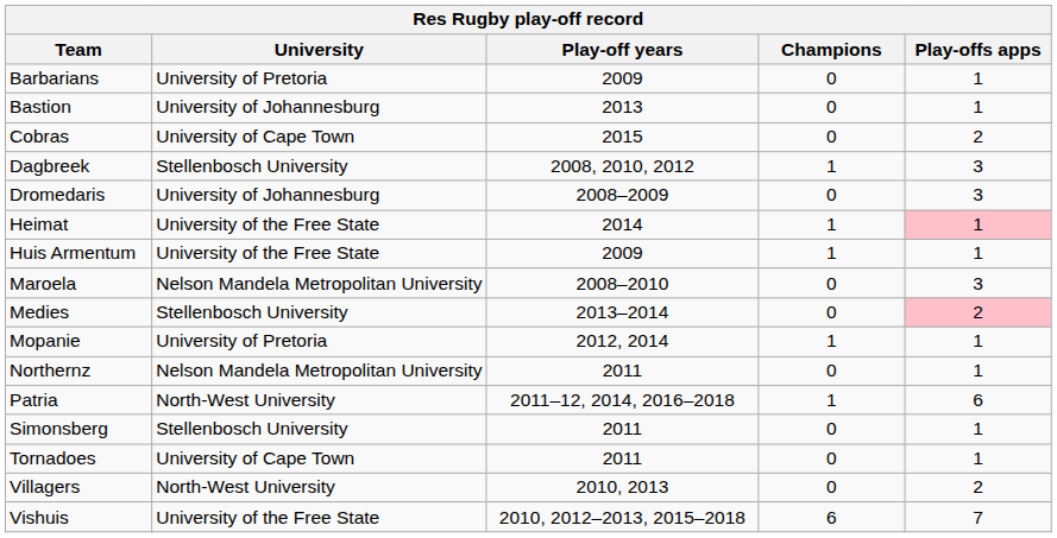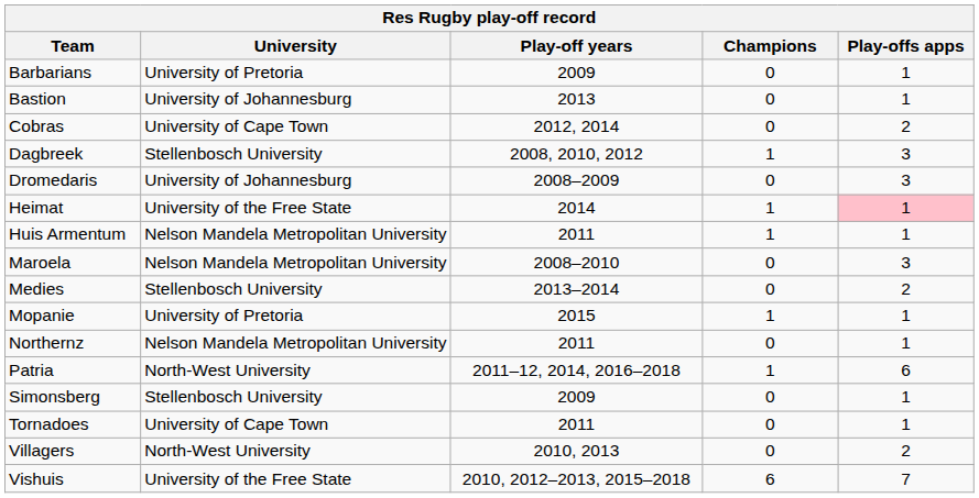 <table class="wikitable" style="text-align:center">
 <tr>
 <th colspan="100%" align=center><strong>Res Rugby play-off record</strong></th>
 </tr>
 <tr>
 <th width="14%">Team</th>
 <th width="32%">University</th>
 <th width="26%">Play-off years</th>
 <th width="14%">Champions</th>
 <th width="14%">Play-offs apps</th>
 </tr>
 <tr>
 <td style="text-align:left;">Barbarians</td>
 <td style="text-align:left;">University of Pretoria</td>
 <td>2009</td>
 <td>0</td>
 <td>1</td>
 </tr>
 <tr>
 <td style="text-align:left;">Bastion</td>
 <td style="text-align:left;">University of Johannesburg</td>
 <td>2013</td>
 <td>0</td>
 <td>1</td>
 </tr>
 <tr>
 <td style="text-align:left;">Cobras</td>
 <td style="text-align:left;">University of Cape Town</td>
-<td>2015</td>
+<td>2012, 2014</td>
 <td>0</td>
 <td>2</td>
 </tr>
 <tr>
 <td style="text-align:left;">Dagbreek</td>
 <td style="text-align:left;">Stellenbosch University</td>
 <td>2008, 2010, 2012</td>
 <td>1</td>
 <td>3</td>
 </tr>
 <tr>
 <td style="text-align:left;">Dromedaris</td>
 <td style="text-align:left;">University of Johannesburg</td>
 <td>2008–2009</td>
 <td>0</td>
 <td>3</td>
 </tr>
 <tr>
 <td style="text-align:left;">Heimat</td>
 <td style="text-align:left;">University of the Free State</td>
 <td>2014</td>
 <td>1</td>
 <td style="background: pink;">1</td>
 </tr>
 <tr>
 <td style="text-align:left;">Huis Armentum</td>
-<td style="text-align:left;">University of the Free State</td>
-<td>2009</td>
+<td style="text-align:left;">Nelson Mandela Metropolitan University</td>
+<td>2011</td>
 <td>1</td>
 <td>1</td>
 </tr>
 <tr>
 <td style="text-align:left;">Maroela</td>
 <td style="text-align:left;">Nelson Mandela Metropolitan University</td>
 <td>2008–2010</td>
 <td>0</td>
 <td>3</td>
 </tr>
 <tr>
 <td style="text-align:left;">Medies</td>
 <td style="text-align:left;">Stellenbosch University</td>
 <td>2013–2014</td>
 <td>0</td>
-<td style="background: pink;">2</td>
+<td>2</td>
 </tr>
 <tr>
 <td style="text-align:left;">Mopanie</td>
 <td style="text-align:left;">University of Pretoria</td>
-<td>2012, 2014</td>
+<td>2015</td>
 <td>1</td>
 <td>1</td>
 </tr>
 <tr>
 <td style="text-align:left;">Northernz</td>
 <td style="text-align:left;">Nelson Mandela Metropolitan University</td>
 <td>2011</td>
 <td>0</td>
 <td>1</td>
 </tr>
 <tr>
 <td style="text-align:left;">Patria</td>
 <td style="text-align:left;">North-West University</td>
 <td>2011–12, 2014, 2016–2018</td>
 <td>1</td>
 <td>6</td>
 </tr>
 <tr>
 <td style="text-align:left;">Simonsberg</td>
 <td style="text-align:left;">Stellenbosch University</td>
-<td>2011</td>
+<td>2009</td>
 <td>0</td>
 <td>1</td>
 </tr>
 <tr>
 <td style="text-align:left;">Tornadoes</td>
 <td style="text-align:left;">University of Cape Town</td>
 <td>2011</td>
 <td>0</td>
 <td>1</td>
 </tr>
 <tr>
 <td style="text-align:left;">Villagers</td>
 <td style="text-align:left;">North-West University</td>
 <td>2010, 2013</td>
 <td>0</td>
 <td>2</td>
 </tr>
 <tr>
 <td style="text-align:left;">Vishuis</td>
 <td style="text-align:left;">University of the Free State</td>
 <td>2010, 2012–2013, 2015–2018</td>
 <td>6</td>
 <td>7</td>
 </tr>
 </table>
